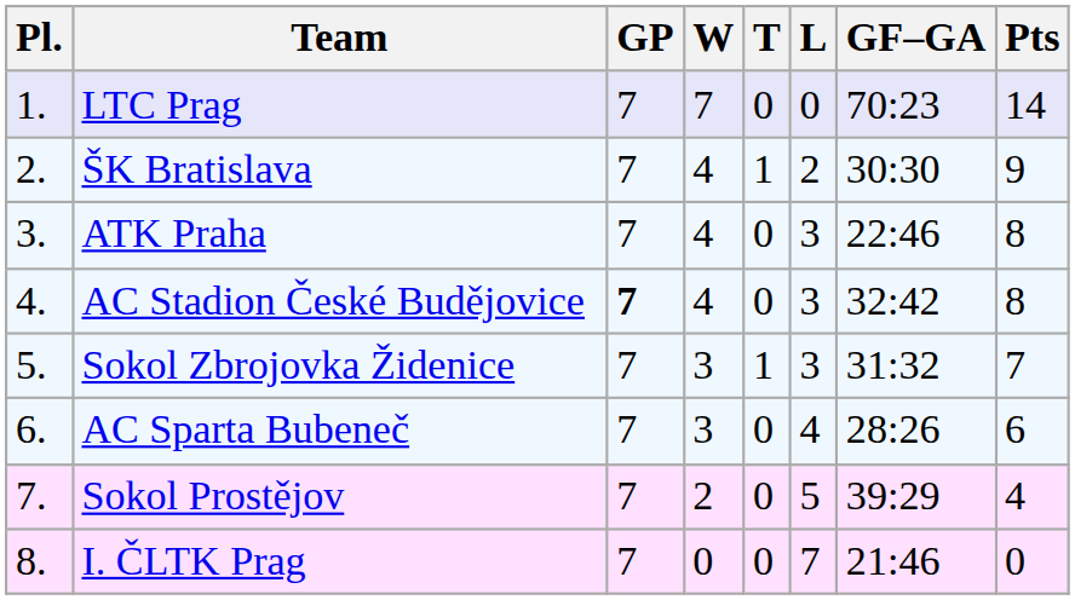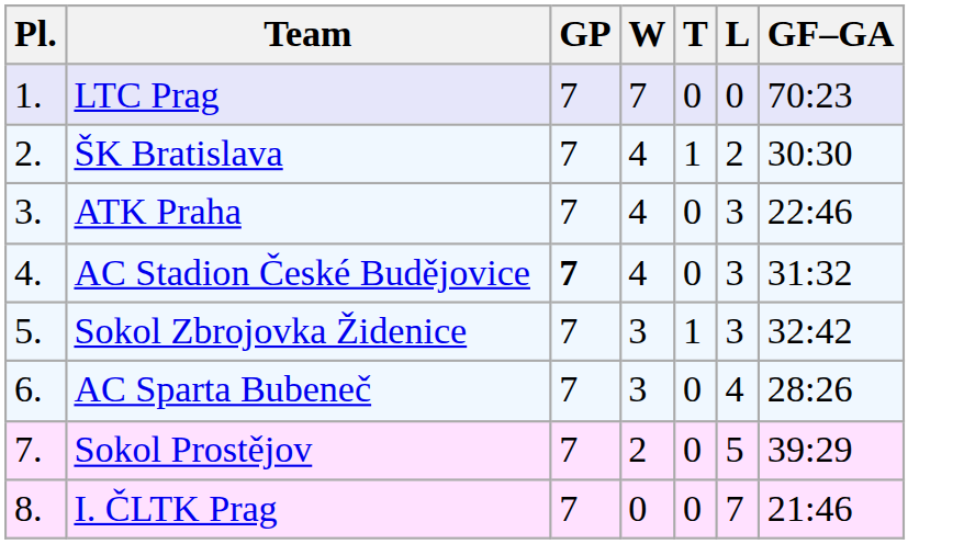 <table class="wikitable">
 <tr>
 <th>Pl.</th>
 <th width="200">Team</th>
 <th>GP</th>
 <th>W</th>
 <th>T</th>
 <th>L</th>
 <th>GF–GA</th>
-<th>Pts</th>
 </tr>
 <tr bgcolor="#e6e6fa">
 <td>1.</td>
 <td><a href='#'>LTC Prag</a></td>
 <td>7</td>
 <td>7</td>
 <td>0</td>
 <td>0</td>
 <td>70:23</td>
-<td>14</td>
 </tr>
 <tr bgcolor="#f0f8ff">
 <td>2.</td>
 <td><a href='#'>ŠK Bratislava</a></td>
 <td>7</td>
 <td>4</td>
 <td>1</td>
 <td>2</td>
 <td>30:30</td>
-<td>9</td>
 </tr>
 <tr bgcolor="#f0f8ff">
 <td>3.</td>
 <td><a href='#'>ATK Praha</a></td>
 <td>7</td>
 <td>4</td>
 <td>0</td>
 <td>3</td>
 <td>22:46</td>
-<td>8</td>
 </tr>
 <tr bgcolor="#f0f8ff">
 <td>4.</td>
 <td><a href='#'>AC Stadion České Budějovice</a></td>
 <td><strong>7</strong></td>
 <td>4</td>
 <td>0</td>
 <td>3</td>
-<td>32:42</td>
-<td>8</td>
+<td>31:32</td>
 </tr>
 <tr bgcolor="#f0f8ff">
 <td>5.</td>
 <td><a href='#'>Sokol Zbrojovka Židenice</a></td>
 <td>7</td>
 <td>3</td>
 <td>1</td>
 <td>3</td>
-<td>31:32</td>
-<td>7</td>
+<td>32:42</td>
 </tr>
 <tr bgcolor="#f0f8ff">
 <td>6.</td>
 <td><a href='#'>AC Sparta Bubeneč</a></td>
 <td>7</td>
 <td>3</td>
 <td>0</td>
 <td>4</td>
 <td>28:26</td>
-<td>6</td>
 </tr>
 <tr bgcolor="#FFE1FF">
 <td>7.</td>
 <td><a href='#'>Sokol Prostějov</a></td>
 <td>7</td>
 <td>2</td>
 <td>0</td>
 <td>5</td>
 <td>39:29</td>
-<td>4</td>
 </tr>
 <tr bgcolor="#FFE1FF">
 <td>8.</td>
 <td><a href='#'>I. ČLTK Prag</a></td>
 <td>7</td>
 <td>0</td>
 <td>0</td>
 <td>7</td>
 <td>21:46</td>
-<td>0</td>
 </tr>
 </table>
